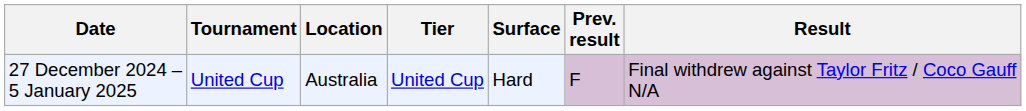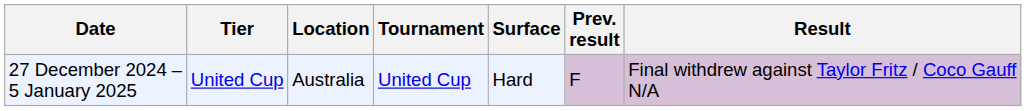 <table class="wikitable">
 <tr>
 <th>Date</th>
+<th>Tier</th>
+<th>Location</th>
 <th>Tournament</th>
-<th>Location</th>
-<th>Tier</th>
 <th>Surface</th>
 <th>Prev.<br>result</th>
 <th>Result</th>
 </tr>
 <tr style="background:#ecf2ff">
 <td>27 December 2024 –<br>5 January 2025</td>
 <td><a href='#'>United Cup</a></td>
 <td>Australia</td>
 <td><a href='#'>United Cup</a></td>
 <td>Hard</td>
 <td style="background:thistle">F</td>
 <td style="background:thistle">Final withdrew against  <a href='#'>Taylor Fritz</a> /  <a href='#'>Coco Gauff</a><br>N/A</td>
 </tr>
 </table>
